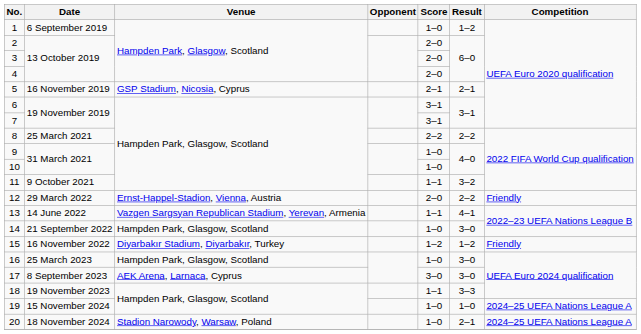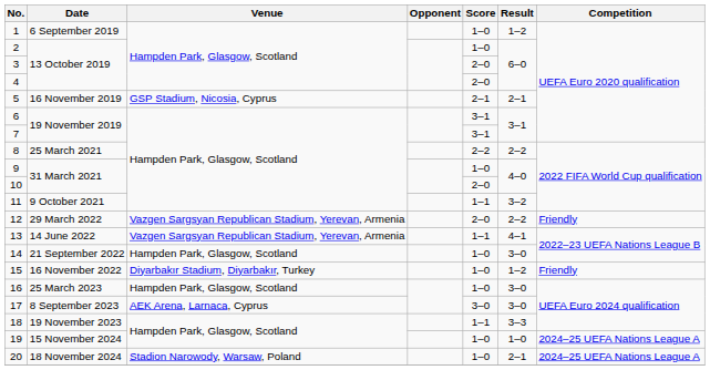 <table class="wikitable sortable">
 <tr>
 <th scope="col">No.</th>
 <th scope="col">Date</th>
 <th scope="col">Venue</th>
 <th scope="col">Opponent</th>
 <th scope="col">Score</th>
 <th scope="col">Result</th>
 <th scope="col">Competition</th>
 </tr>
 <tr>
 <td align="center">1</td>
 <td>6 September 2019</td>
 <td rowspan="4"><a href='#'>Hampden Park</a>, <a href='#'>Glasgow</a>, Scotland</td>
 <td></td>
 <td align="center">1–0</td>
 <td align="center">1–2</td>
 <td rowspan="7"><a href='#'>UEFA Euro 2020 qualification</a></td>
 </tr>
 <tr>
 <td align="center">2</td>
 <td rowspan="3">13 October 2019</td>
 <td rowspan="3"></td>
-<td align="center">2–0</td>
+<td align="center">1–0</td>
 <td rowspan="3" align="center">6–0</td>
 </tr>
 <tr>
 <td align="center">3</td>
 <td align="center">2–0</td>
 </tr>
 <tr>
 <td align="center">4</td>
 <td align="center">2–0</td>
 </tr>
 <tr>
 <td align="center">5</td>
 <td>16 November 2019</td>
 <td><a href='#'>GSP Stadium</a>, <a href='#'>Nicosia</a>, Cyprus</td>
 <td></td>
 <td align="center">2–1</td>
 <td align="center">2–1</td>
 </tr>
 <tr>
 <td align="center">6</td>
 <td rowspan="2">19 November 2019</td>
 <td rowspan="6">Hampden Park, Glasgow, Scotland</td>
 <td rowspan="2"></td>
 <td align="center">3–1</td>
 <td rowspan="2" align="center">3–1</td>
 </tr>
 <tr>
 <td align="center">7</td>
 <td align="center">3–1</td>
 </tr>
 <tr>
 <td align="center">8</td>
 <td>25 March 2021</td>
 <td></td>
 <td align="center">2–2</td>
 <td align="center">2–2</td>
 <td rowspan="4"><a href='#'>2022 FIFA World Cup qualification</a></td>
 </tr>
 <tr>
 <td align="center">9</td>
 <td rowspan="2">31 March 2021</td>
 <td rowspan="2"></td>
 <td align="center">1–0</td>
 <td rowspan="2" align="center">4–0</td>
 </tr>
 <tr>
 <td align="center">10</td>
-<td align="center">1–0</td>
+<td align="center">2–0</td>
 </tr>
 <tr>
 <td align="center">11</td>
 <td>9 October 2021</td>
 <td></td>
 <td align="center">1–1</td>
 <td align="center">3–2</td>
 </tr>
 <tr>
 <td align="center">12</td>
 <td>29 March 2022</td>
-<td><a href='#'>Ernst-Happel-Stadion</a>, <a href='#'>Vienna</a>, Austria</td>
+<td><a href='#'>Vazgen Sargsyan Republican Stadium</a>, <a href='#'>Yerevan</a>, Armenia</td>
 <td></td>
 <td align="center">2–0</td>
 <td align="center">2–2</td>
 <td><a href='#'>Friendly</a></td>
 </tr>
 <tr>
 <td align="center">13</td>
 <td>14 June 2022</td>
 <td><a href='#'>Vazgen Sargsyan Republican Stadium</a>, <a href='#'>Yerevan</a>, Armenia</td>
 <td></td>
 <td align="center">1–1</td>
 <td align="center">4–1</td>
 <td rowspan="2"><a href='#'>2022–23 UEFA Nations League B</a></td>
 </tr>
 <tr>
 <td align="center">14</td>
 <td>21 September 2022</td>
 <td>Hampden Park, Glasgow, Scotland</td>
 <td></td>
 <td align="center">1–0</td>
 <td align="center">3–0</td>
 </tr>
 <tr>
 <td align="center">15</td>
 <td>16 November 2022</td>
 <td><a href='#'>Diyarbakır Stadium</a>, <a href='#'>Diyarbakır</a>, Turkey</td>
 <td></td>
-<td align="center">1–2</td>
+<td align="center">1–0</td>
 <td align="center">1–2</td>
 <td><a href='#'>Friendly</a></td>
 </tr>
 <tr>
 <td align="center">16</td>
 <td>25 March 2023</td>
 <td>Hampden Park, Glasgow, Scotland</td>
 <td rowspan="2"></td>
 <td align="center">1–0</td>
 <td align="center">3–0</td>
 <td rowspan="3"><a href='#'>UEFA Euro 2024 qualification</a></td>
 </tr>
 <tr>
 <td align="center">17</td>
 <td>8 September 2023</td>
 <td><a href='#'>AEK Arena</a>, <a href='#'>Larnaca</a>, Cyprus</td>
 <td align="center">3–0</td>
 <td align="center">3–0</td>
 </tr>
 <tr>
 <td align="center">18</td>
 <td>19 November 2023</td>
 <td rowspan=2>Hampden Park, Glasgow, Scotland</td>
 <td></td>
 <td align="center">1–1</td>
 <td align="center">3–3</td>
 </tr>
 <tr>
 <td align="center">19</td>
 <td>15 November 2024</td>
 <td></td>
 <td align="center">1–0</td>
 <td align="center">1–0</td>
 <td><a href='#'>2024–25 UEFA Nations League A</a></td>
 </tr>
 <tr>
 <td align="center">20</td>
 <td>18 November 2024</td>
 <td><a href='#'>Stadion Narowody</a>, <a href='#'>Warsaw</a>, Poland</td>
 <td></td>
 <td align="center">1–0</td>
 <td align="center">2–1</td>
 <td><a href='#'>2024–25 UEFA Nations League A</a></td>
 </tr>
 <tr>
 </tr>
 </table>
